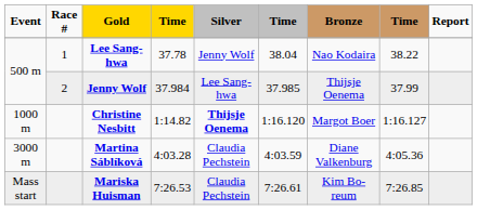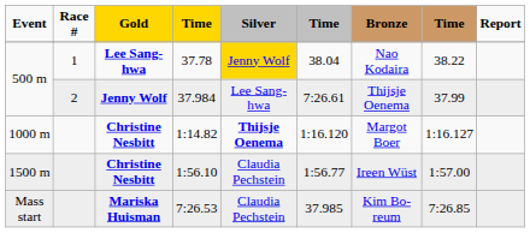 <table class="wikitable">
 <tr>
 <td width="80" align="center"><strong>Event</strong></td>
 <td width="65" align="center"><strong>Race #</strong></td>
 <td width="150" bgcolor="gold" align="center"><strong>Gold</strong></td>
 <td width="50" bgcolor="gold" align="center"><strong>Time</strong></td>
 <td width="150" bgcolor="silver" align="center"><strong>Silver</strong></td>
 <td width="50" bgcolor="silver" align="center"><strong>Time</strong></td>
 <td width="150" bgcolor="#CC9966" align="center"><strong>Bronze</strong></td>
 <td width="50" bgcolor="#CC9966" align="center"><strong>Time</strong></td>
 <td width="50" align="center"><strong>Report</strong></td>
 </tr>
 <tr bgcolor="#cccccc">
 </tr>
 <tr>
 <td rowspan=2 align="center">500 m</td>
 <td align="center">1</td>
 <td align="center"><strong><a href='#'>Lee Sang-hwa</a></strong><br><small></small></td>
 <td align="center">37.78</td>
-<td align="center"><a href='#'>Jenny Wolf</a><br><small></small></td>
+<td align="center" style="background: gold;"><a href='#'>Jenny Wolf</a><br><small></small></td>
 <td align="center">38.04</td>
 <td align="center"><a href='#'>Nao Kodaira</a><br><small></small></td>
 <td align="center">38.22</td>
 <td align="center"></td>
 </tr>
 <tr bgcolor="#eeeeee">
 <td align="center">2</td>
 <td align="center"><strong><a href='#'>Jenny Wolf</a></strong><br><small></small></td>
 <td align="center">37.984</td>
 <td align="center"><a href='#'>Lee Sang-hwa</a><br><small></small></td>
-<td align="center">37.985</td>
+<td align="center">7:26.61</td>
 <td align="center"><a href='#'>Thijsje Oenema</a><br><small></small></td>
 <td align="center">37.99</td>
 <td align="center"></td>
 </tr>
 <tr>
 <td align="center">1000 m</td>
 <td align="center"></td>
 <td align="center"><strong><a href='#'>Christine Nesbitt</a></strong><br><small></small></td>
 <td align="center">1:14.82</td>
 <td align="center"><strong><a href='#'>Thijsje Oenema</a><br><small></small></strong></td>
 <td align="center">1:16.120</td>
 <td align="center"><a href='#'>Margot Boer</a><br><small></small></td>
 <td align="center">1:16.127</td>
 <td align="center"></td>
 </tr>
-<tr>
-<td align="center">3000 m</td>
+<tr bgcolor="#eeeeee">
+<td align="center">1500 m</td>
 <td align="center"></td>
-<td align="center"><strong><a href='#'>Martina Sáblíková</a></strong><br><small></small></td>
-<td align="center">4:03.28</td>
+<td align="center"><strong><a href='#'>Christine Nesbitt</a></strong><br><small></small></td>
+<td align="center">1:56.10</td>
 <td align="center"><a href='#'>Claudia Pechstein</a><br><small></small></td>
-<td align="center">4:03.59</td>
-<td align="center"><a href='#'>Diane Valkenburg</a><br><small></small></td>
-<td align="center">4:05.36</td>
+<td align="center">1:56.77</td>
+<td align="center"><a href='#'>Ireen Wüst</a><br><small></small></td>
+<td align="center">1:57.00</td>
 <td align="center"></td>
 </tr>
 <tr bgcolor="#eeeeee">
 <td align="center">Mass start</td>
 <td align="center"></td>
 <td align="center"><strong><a href='#'>Mariska Huisman</a></strong><br><small></small></td>
 <td align="center">7:26.53</td>
 <td align="center"><a href='#'>Claudia Pechstein</a><br><small></small></td>
-<td align="center">7:26.61</td>
+<td align="center">37.985</td>
 <td align="center"><a href='#'>Kim Bo-reum</a><br><small></small></td>
 <td align="center">7:26.85</td>
 <td align="center"></td>
 </tr>
 </table>
